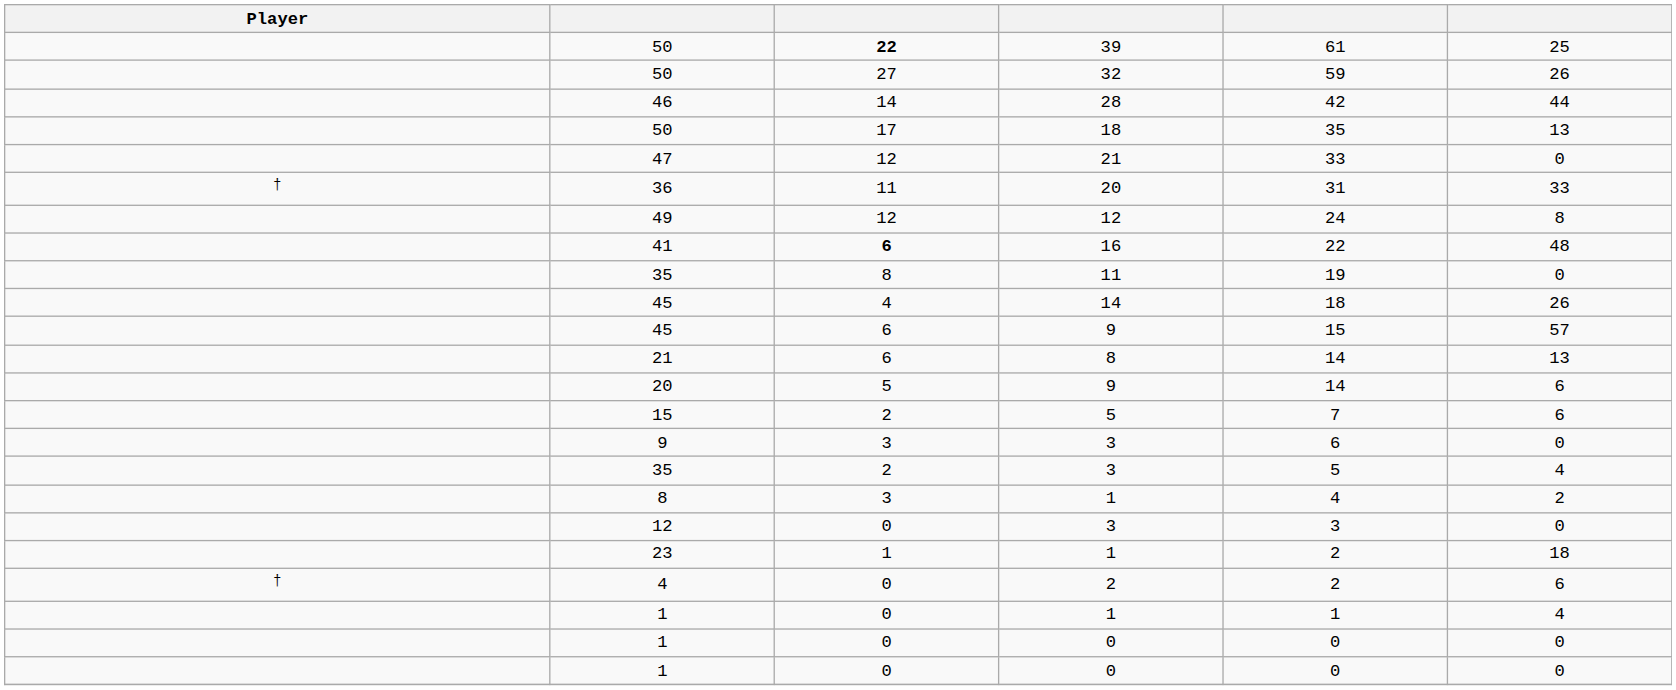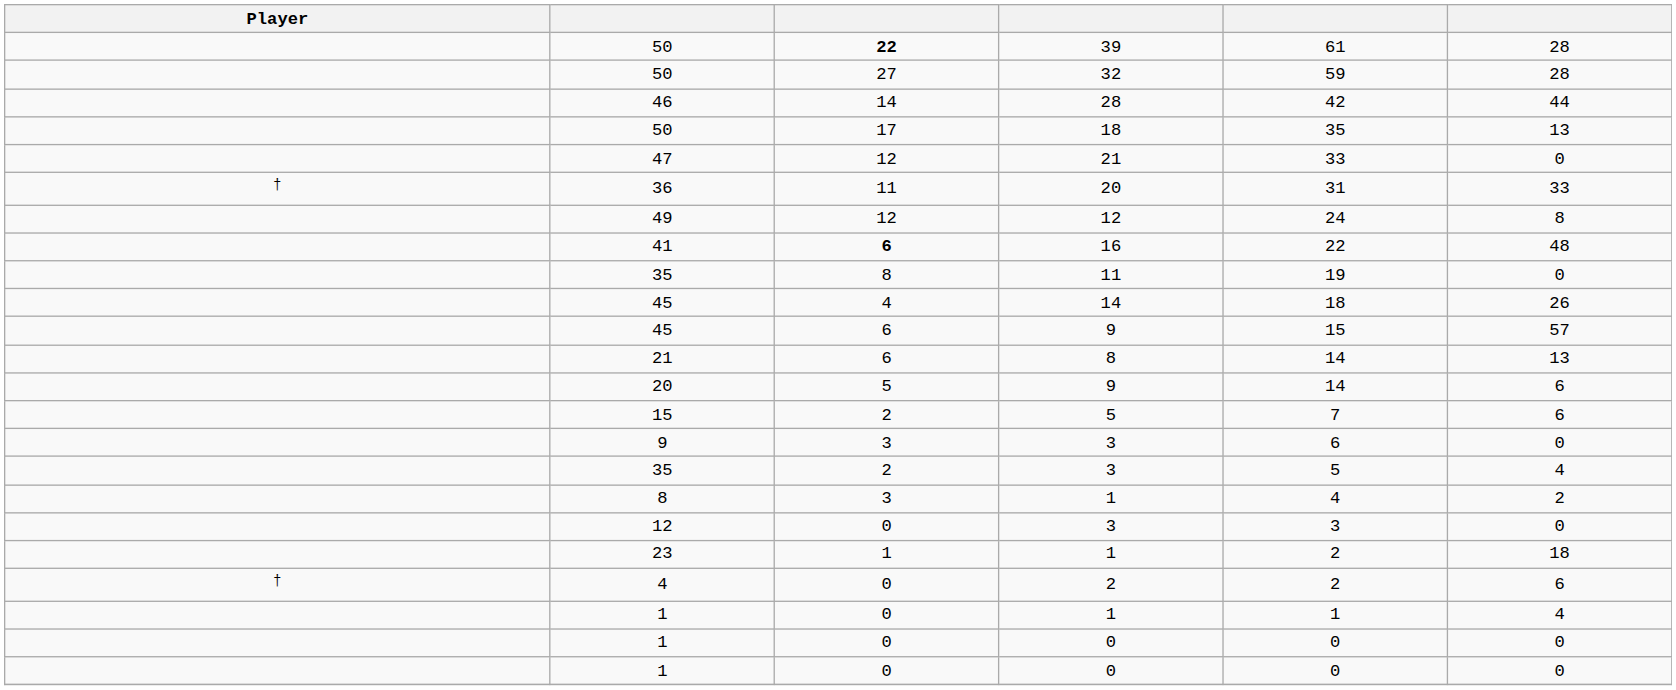 <table class="wikitable sortable" style="width:100%;">
 <tr align=center>
 <th>Player</th>
 <th></th>
 <th></th>
 <th></th>
 <th></th>
 <th></th>
 </tr>
 <tr align=center>
 <td></td>
 <td>50</td>
 <td><strong>22</strong></td>
 <td>39</td>
 <td>61</td>
-<td>25</td>
+<td>28</td>
 </tr>
 <tr align=center>
 <td></td>
 <td>50</td>
 <td>27</td>
 <td>32</td>
 <td>59</td>
-<td>26</td>
+<td>28</td>
 </tr>
 <tr align=center>
 <td></td>
 <td>46</td>
 <td>14</td>
 <td>28</td>
 <td>42</td>
 <td>44</td>
 </tr>
 <tr align=center>
 <td></td>
 <td>50</td>
 <td>17</td>
 <td>18</td>
 <td>35</td>
 <td>13</td>
 </tr>
 <tr align=center>
 <td></td>
 <td>47</td>
 <td>12</td>
 <td>21</td>
 <td>33</td>
 <td>0</td>
 </tr>
 <tr align=center>
 <td><sup>†</sup></td>
 <td>36</td>
 <td>11</td>
 <td>20</td>
 <td>31</td>
 <td>33</td>
 </tr>
 <tr align=center>
 <td></td>
 <td>49</td>
 <td>12</td>
 <td>12</td>
 <td>24</td>
 <td>8</td>
 </tr>
 <tr align=center>
 <td></td>
 <td>41</td>
 <td><strong>6</strong></td>
 <td>16</td>
 <td>22</td>
 <td>48</td>
 </tr>
 <tr align=center>
 <td></td>
 <td>35</td>
 <td>8</td>
 <td>11</td>
 <td>19</td>
 <td>0</td>
 </tr>
 <tr align=center>
 <td></td>
 <td>45</td>
 <td>4</td>
 <td>14</td>
 <td>18</td>
 <td>26</td>
 </tr>
 <tr align=center>
 <td></td>
 <td>45</td>
 <td>6</td>
 <td>9</td>
 <td>15</td>
 <td>57</td>
 </tr>
 <tr align=center>
 <td></td>
 <td>21</td>
 <td>6</td>
 <td>8</td>
 <td>14</td>
 <td>13</td>
 </tr>
 <tr align=center>
 <td></td>
 <td>20</td>
 <td>5</td>
 <td>9</td>
 <td>14</td>
 <td>6</td>
 </tr>
 <tr align=center>
 <td></td>
 <td>15</td>
 <td>2</td>
 <td>5</td>
 <td>7</td>
 <td>6</td>
 </tr>
 <tr align=center>
 <td></td>
 <td>9</td>
 <td>3</td>
 <td>3</td>
 <td>6</td>
 <td>0</td>
 </tr>
 <tr align=center>
 <td></td>
 <td>35</td>
 <td>2</td>
 <td>3</td>
 <td>5</td>
 <td>4</td>
 </tr>
 <tr align=center>
 <td></td>
 <td>8</td>
 <td>3</td>
 <td>1</td>
 <td>4</td>
 <td>2</td>
 </tr>
 <tr align=center>
 <td></td>
 <td>12</td>
 <td>0</td>
 <td>3</td>
 <td>3</td>
 <td>0</td>
 </tr>
 <tr align=center>
 <td></td>
 <td>23</td>
 <td>1</td>
 <td>1</td>
 <td>2</td>
 <td>18</td>
 </tr>
 <tr align=center>
 <td><sup>†</sup></td>
 <td>4</td>
 <td>0</td>
 <td>2</td>
 <td>2</td>
 <td>6</td>
 </tr>
 <tr align=center>
 <td></td>
 <td>1</td>
 <td>0</td>
 <td>1</td>
 <td>1</td>
 <td>4</td>
 </tr>
 <tr align=center>
 <td></td>
 <td>1</td>
 <td>0</td>
 <td>0</td>
 <td>0</td>
 <td>0</td>
 </tr>
 <tr align=center>
 <td></td>
 <td>1</td>
 <td>0</td>
 <td>0</td>
 <td>0</td>
 <td>0</td>
 </tr>
 <tr>
 </tr>
 </table>
